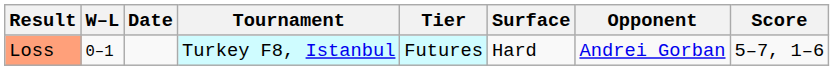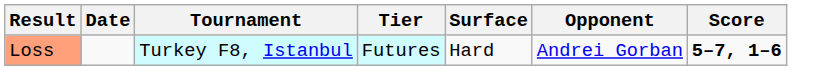 <table class="sortable wikitable">
 <tr>
 <th>Result</th>
-<th class="unsortable">W–L</th>
 <th>Date</th>
 <th>Tournament</th>
 <th>Tier</th>
 <th>Surface</th>
 <th>Opponent</th>
 <th class="unsortable">Score</th>
 </tr>
 <tr>
 <td bgcolor=FFA07A>Loss</td>
-<td><small>0–1</small></td>
 <td></td>
 <td style="background:#cffcff;">Turkey F8, <a href='#'>Istanbul</a></td>
 <td style="background:#cffcff;">Futures</td>
 <td>Hard</td>
 <td> <a href='#'>Andrei Gorban</a></td>
-<td>5–7, 1–6</td>
+<td><strong>5–7, 1–6</strong></td>
 </tr>
 </table>
